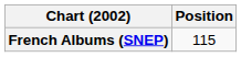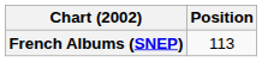 <table class="wikitable plainrowheaders" style="text-align:center">
 <tr>
 <th>Chart (2002)</th>
 <th>Position</th>
 </tr>
 <tr>
 <th scope="row">French Albums (<a href='#'>SNEP</a>)</th>
-<td>115</td>
+<td>113</td>
 </tr>
 </table>
